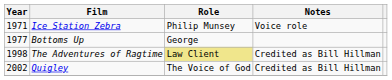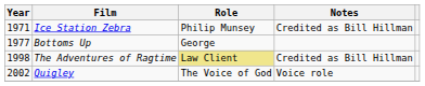 <table class="wikitable sortable">
 <tr>
 <th>Year</th>
 <th>Film</th>
 <th>Role</th>
 <th>Notes</th>
 <th class=unsortable></th>
 </tr>
 <tr>
 <td>1971</td>
 <td><em><a href='#'>Ice Station Zebra</a></em></td>
 <td>Philip Munsey</td>
-<td>Voice role</td>
+<td>Credited as Bill Hillman</td>
 <td style="text-align: center;"></td>
 </tr>
 <tr>
 <td>1977</td>
 <td><em>Bottoms Up</em></td>
 <td>George</td>
 <td></td>
 <td style="text-align: center;"></td>
 </tr>
 <tr>
 <td>1998</td>
 <td><em>The Adventures of Ragtime</em></td>
 <td style="background: khaki;">Law Client</td>
 <td>Credited as Bill Hillman</td>
 <td style="text-align: center;"></td>
 </tr>
 <tr>
 <td>2002</td>
 <td><em><a href='#'>Quigley</a></em></td>
 <td>The Voice of God</td>
-<td>Credited as Bill Hillman</td>
+<td>Voice role</td>
 <td style="text-align: center;"></td>
 </tr>
 <tr>
 </tr>
 </table>
